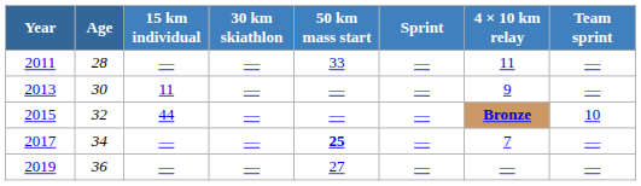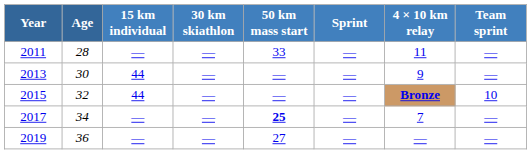 <table class="wikitable" style="font-size:95%; text-align:center; border:grey solid 1px; border-collapse:collapse; background:#ffffff;">
 <tr>
 <th style="background-color:#369; color:white; width:60px;"> Year </th>
 <th style="background-color:#369; color:white; width:40px;"> Age </th>
 <th style="background-color:#4180be; color:white; width:75px;"> 15 km <br> individual </th>
 <th style="background-color:#4180be; color:white; width:75px;"> 30 km <br> skiathlon </th>
 <th style="background-color:#4180be; color:white; width:75px;"> 50 km <br> mass start </th>
 <th style="background-color:#4180be; color:white; width:75px;"> Sprint </th>
 <th style="background-color:#4180be; color:white; width:75px;"> 4 × 10 km <br> relay </th>
 <th style="background-color:#4180be; color:white; width:75px;"> Team <br> sprint </th>
 </tr>
 <tr>
 <td><a href='#'>2011</a></td>
 <td><em>28</em></td>
 <td><a href='#'>—</a></td>
 <td><a href='#'>—</a></td>
 <td><a href='#'>33</a></td>
 <td><a href='#'>—</a></td>
 <td><a href='#'>11</a></td>
 <td><a href='#'>—</a></td>
 </tr>
 <tr>
 <td><a href='#'>2013</a></td>
 <td><em>30</em></td>
-<td><a href='#'>11</a></td>
+<td><a href='#'>44</a></td>
 <td><a href='#'>—</a></td>
 <td><a href='#'>—</a></td>
 <td><a href='#'>—</a></td>
 <td><a href='#'>9</a></td>
 <td><a href='#'>—</a></td>
 </tr>
 <tr>
 <td><a href='#'>2015</a></td>
 <td><em>32</em></td>
 <td><a href='#'>44</a></td>
 <td><a href='#'>—</a></td>
 <td><a href='#'>—</a></td>
 <td><a href='#'>—</a></td>
 <td bgcolor=cc9966><a href='#'><strong>Bronze</strong></a></td>
 <td><a href='#'>10</a></td>
 </tr>
 <tr>
 <td><a href='#'>2017</a></td>
 <td><em>34</em></td>
 <td><a href='#'>—</a></td>
 <td><a href='#'>—</a></td>
 <td><strong><a href='#'>25</a></strong></td>
 <td><a href='#'>—</a></td>
 <td><a href='#'>7</a></td>
 <td><a href='#'>—</a></td>
 </tr>
 <tr>
 <td><a href='#'>2019</a></td>
 <td><em>36</em></td>
 <td><a href='#'>—</a></td>
 <td><a href='#'>—</a></td>
 <td><a href='#'>27</a></td>
 <td><a href='#'>—</a></td>
 <td><a href='#'>—</a></td>
 <td><a href='#'>—</a></td>
 </tr>
 </table>
